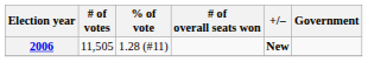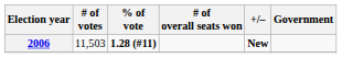 <table class=wikitable>
 <tr>
 <th>Election year</th>
 <th># of<br>votes</th>
 <th>% of<br>vote</th>
 <th># of<br>overall seats won</th>
 <th>+/–</th>
 <th>Government</th>
 </tr>
 <tr>
 <th><a href='#'>2006</a></th>
-<td>11,505</td>
-<td>1.28 (#11)</td>
+<td>11,503</td>
+<td><strong>1.28 (#11)</strong></td>
 <td></td>
 <td><strong>New</strong></td>
 <td></td>
 </tr>
 <tr>
 </tr>
 </table>
